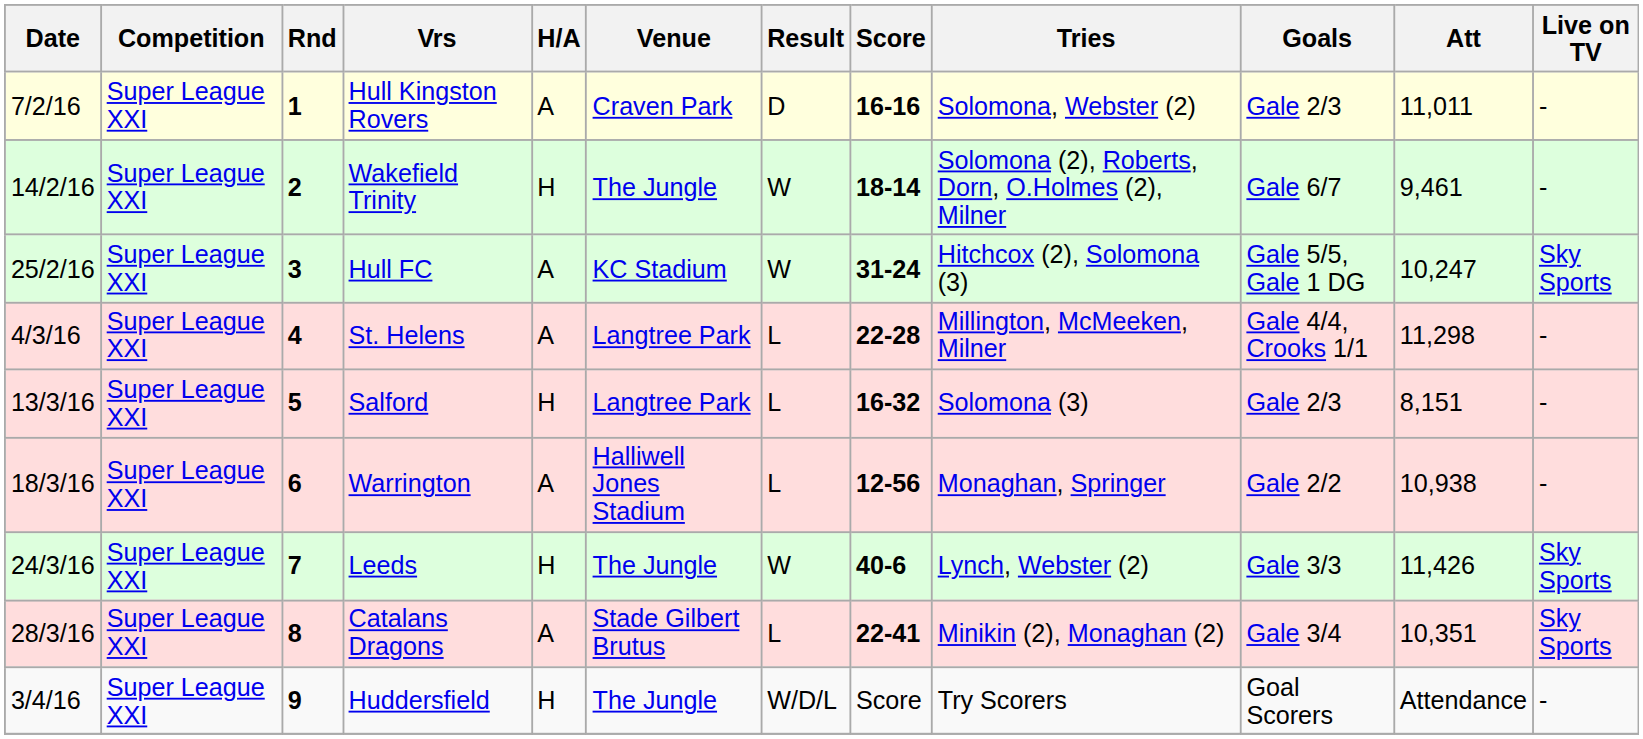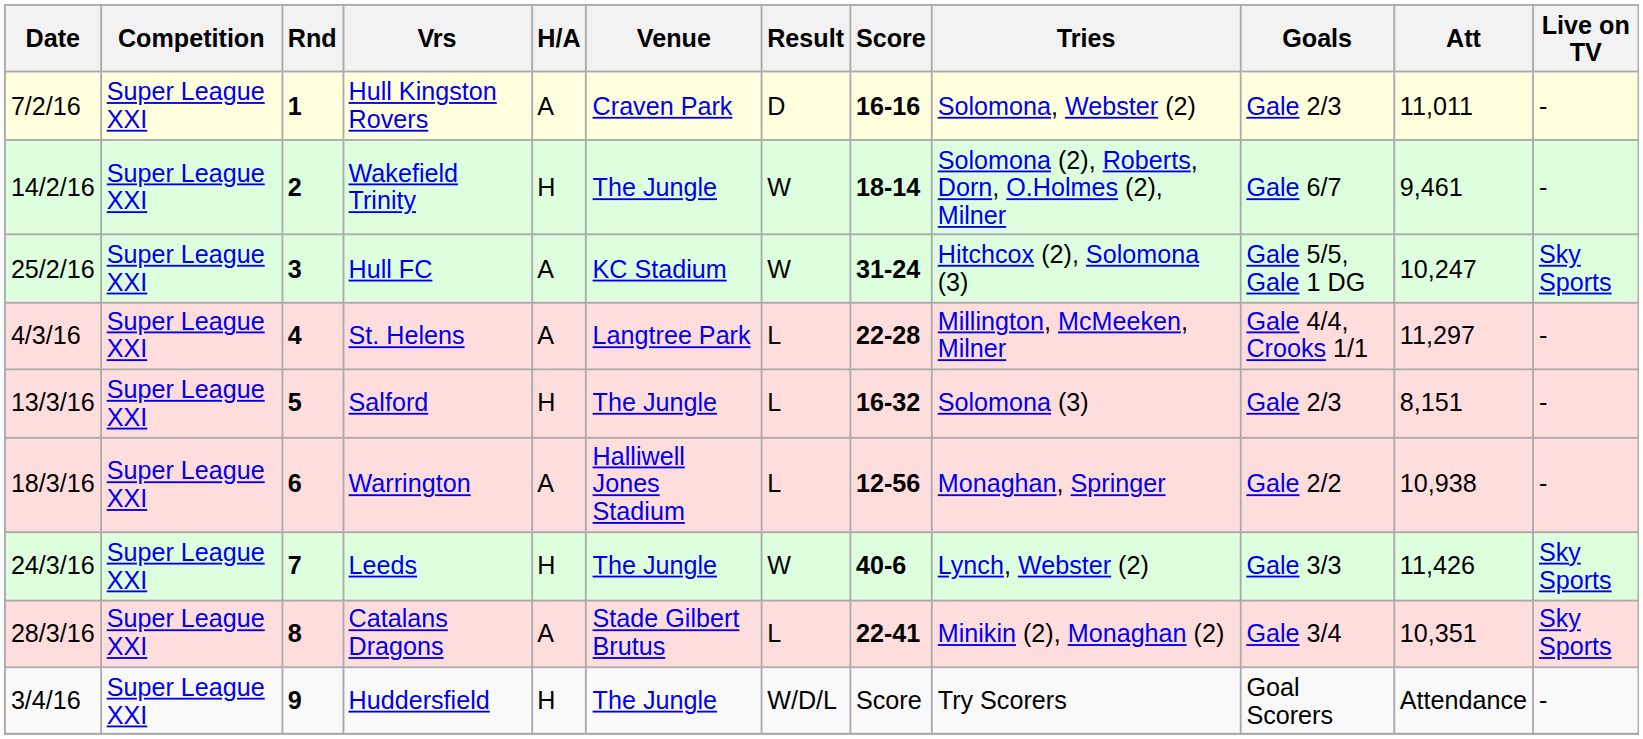 <table class="wikitable" style="font-size:85%;" width="100%">
 <tr>
 <th>Date</th>
 <th>Competition</th>
 <th>Rnd</th>
 <th>Vrs</th>
 <th>H/A</th>
 <th>Venue</th>
 <th>Result</th>
 <th>Score</th>
 <th>Tries</th>
 <th>Goals</th>
 <th>Att</th>
 <th>Live on TV</th>
 </tr>
 <tr style="background:#ffffdd"  width=20 | >
 <td>7/2/16</td>
 <td><a href='#'>Super League XXI</a></td>
 <td><strong>1</strong></td>
 <td><a href='#'>Hull Kingston Rovers</a></td>
 <td>A</td>
 <td><a href='#'>Craven Park</a></td>
 <td>D</td>
 <td><strong>16-16</strong></td>
 <td><a href='#'>Solomona</a>, <a href='#'>Webster</a> (2)</td>
 <td><a href='#'>Gale</a> 2/3</td>
 <td>11,011</td>
 <td>-</td>
 </tr>
 <tr style="background:#ddffdd;" width=20 | >
 <td>14/2/16</td>
 <td><a href='#'>Super League XXI</a></td>
 <td><strong>2</strong></td>
 <td><a href='#'>Wakefield Trinity</a></td>
 <td>H</td>
 <td><a href='#'>The Jungle</a></td>
 <td>W</td>
 <td><strong>18-14</strong></td>
 <td><a href='#'>Solomona</a> (2), <a href='#'>Roberts</a>, <a href='#'>Dorn</a>, <a href='#'>O.Holmes</a> (2), <a href='#'>Milner</a></td>
 <td><a href='#'>Gale</a> 6/7</td>
 <td>9,461</td>
 <td>-</td>
 </tr>
 <tr style="background:#ddffdd;" width=20 | >
 <td>25/2/16</td>
 <td><a href='#'>Super League XXI</a></td>
 <td><strong>3</strong></td>
 <td><a href='#'>Hull FC</a></td>
 <td>A</td>
 <td><a href='#'>KC Stadium</a></td>
 <td>W</td>
 <td><strong>31-24</strong></td>
 <td><a href='#'>Hitchcox</a> (2), <a href='#'>Solomona</a> (3)</td>
 <td><a href='#'>Gale</a> 5/5, <a href='#'>Gale</a> 1 DG</td>
 <td>10,247</td>
 <td><a href='#'>Sky Sports</a></td>
 </tr>
 <tr style="background:#ffdddd;" width=20 | >
 <td>4/3/16</td>
 <td><a href='#'>Super League XXI</a></td>
 <td><strong>4</strong></td>
 <td><a href='#'>St. Helens</a></td>
 <td>A</td>
 <td><a href='#'>Langtree Park</a></td>
 <td>L</td>
 <td><strong>22-28</strong></td>
 <td><a href='#'>Millington</a>, <a href='#'>McMeeken</a>, <a href='#'>Milner</a></td>
 <td><a href='#'>Gale</a> 4/4, <a href='#'>Crooks</a> 1/1</td>
-<td>11,298</td>
+<td>11,297</td>
 <td>-</td>
 </tr>
 <tr style="background:#ffdddd;" width=20 | >
 <td>13/3/16</td>
 <td><a href='#'>Super League XXI</a></td>
 <td><strong>5</strong></td>
 <td><a href='#'>Salford</a></td>
 <td>H</td>
-<td><a href='#'>Langtree Park</a></td>
+<td><a href='#'>The Jungle</a></td>
 <td>L</td>
 <td><strong>16-32</strong></td>
 <td><a href='#'>Solomona</a> (3)</td>
 <td><a href='#'>Gale</a> 2/3</td>
 <td>8,151</td>
 <td>-</td>
 </tr>
 <tr style="background:#ffdddd;" width=20 | >
 <td>18/3/16</td>
 <td><a href='#'>Super League XXI</a></td>
 <td><strong>6</strong></td>
 <td><a href='#'>Warrington</a></td>
 <td>A</td>
 <td><a href='#'>Halliwell Jones Stadium</a></td>
 <td>L</td>
 <td><strong>12-56</strong></td>
 <td><a href='#'>Monaghan</a>, <a href='#'>Springer</a></td>
 <td><a href='#'>Gale</a> 2/2</td>
 <td>10,938</td>
 <td>-</td>
 </tr>
 <tr style="background:#ddffdd;" width=20 | >
 <td>24/3/16</td>
 <td><a href='#'>Super League XXI</a></td>
 <td><strong>7</strong></td>
 <td><a href='#'>Leeds</a></td>
 <td>H</td>
 <td><a href='#'>The Jungle</a></td>
 <td>W</td>
 <td><strong>40-6</strong></td>
 <td><a href='#'>Lynch</a>, <a href='#'>Webster</a> (2)</td>
 <td><a href='#'>Gale</a> 3/3</td>
 <td>11,426</td>
 <td><a href='#'>Sky Sports</a></td>
 </tr>
 <tr style="background:#ffdddd;" width=20 | >
 <td>28/3/16</td>
 <td><a href='#'>Super League XXI</a></td>
 <td><strong>8</strong></td>
 <td><a href='#'>Catalans Dragons</a></td>
 <td>A</td>
 <td><a href='#'>Stade Gilbert Brutus</a></td>
 <td>L</td>
 <td><strong>22-41</strong></td>
 <td><a href='#'>Minikin</a> (2), <a href='#'>Monaghan</a> (2)</td>
 <td><a href='#'>Gale</a> 3/4</td>
 <td>10,351</td>
 <td><a href='#'>Sky Sports</a></td>
 </tr>
 <tr>
 <td>3/4/16</td>
 <td><a href='#'>Super League XXI</a></td>
 <td><strong>9</strong></td>
 <td><a href='#'>Huddersfield</a></td>
 <td>H</td>
 <td><a href='#'>The Jungle</a></td>
 <td>W/D/L</td>
 <td>Score</td>
 <td>Try Scorers</td>
 <td>Goal Scorers</td>
 <td>Attendance</td>
 <td>-</td>
 </tr>
 <tr>
 </tr>
 </table>
